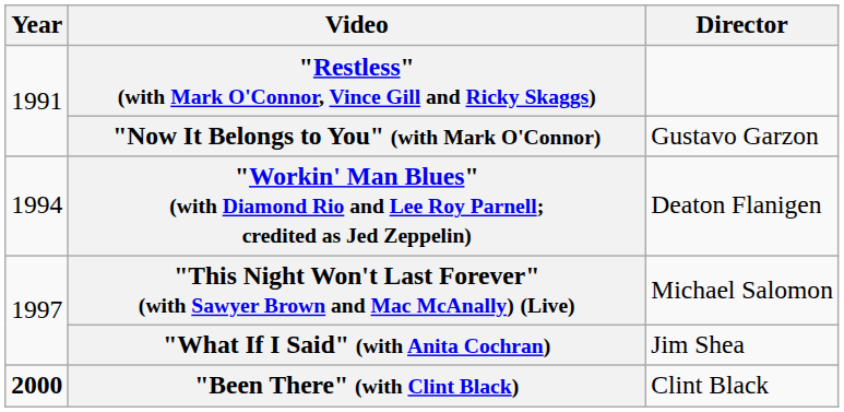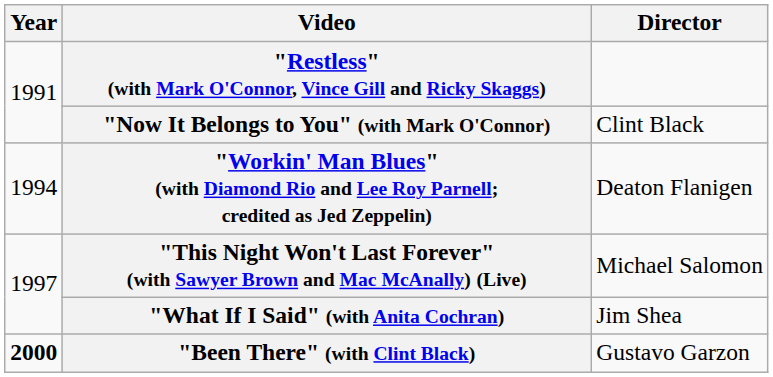 <table class="wikitable plainrowheaders">
 <tr>
 <th>Year</th>
 <th style="width:22em;">Video</th>
 <th>Director</th>
 </tr>
 <tr>
 <td rowspan="2">1991</td>
 <th scope="row">"<a href='#'>Restless</a>"<br><small>(with <a href='#'>Mark O'Connor</a>, <a href='#'>Vince Gill</a> and <a href='#'>Ricky Skaggs</a>)</small></th>
 <td></td>
 </tr>
 <tr>
 <th scope="row">"Now It Belongs to You" <small>(with Mark O'Connor)</small></th>
-<td>Gustavo Garzon</td>
+<td>Clint Black</td>
 </tr>
 <tr>
 <td>1994</td>
 <th scope="row">"<a href='#'>Workin' Man Blues</a>"<small><br>(with <a href='#'>Diamond Rio</a> and <a href='#'>Lee Roy Parnell</a>;<br>credited as Jed Zeppelin)</small></th>
 <td>Deaton Flanigen</td>
 </tr>
 <tr>
 <td rowspan="2">1997</td>
 <th scope="row">"This Night Won't Last Forever"<br><small>(with <a href='#'>Sawyer Brown</a> and <a href='#'>Mac McAnally</a>)</small> <small>(Live)</small></th>
 <td>Michael Salomon</td>
 </tr>
 <tr>
 <th scope="row">"What If I Said" <small>(with <a href='#'>Anita Cochran</a>)</small></th>
 <td>Jim Shea</td>
 </tr>
 <tr>
 <td><strong>2000</strong></td>
 <th scope="row">"Been There" <small>(with <a href='#'>Clint Black</a>)</small></th>
-<td>Clint Black</td>
+<td>Gustavo Garzon</td>
 </tr>
 </table>
